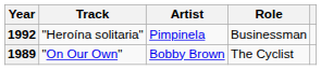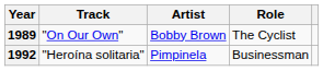 <table class="wikitable plainrowheaders">
 <tr>
 <th>Year</th>
 <th>Track</th>
 <th>Artist</th>
 <th>Role</th>
 <th></th>
 </tr>
 <tr>
+<th scope="row">1989</th>
+<td>"<a href='#'>On Our Own</a>"</td>
+<td><a href='#'>Bobby Brown</a></td>
+<td>The Cyclist</td>
+<td style="text-align:center;"></td>
+</tr>
+<tr>
 <th scope="row">1992</th>
 <td>"Heroína solitaria"</td>
 <td><a href='#'>Pimpinela</a></td>
 <td>Businessman</td>
 <td style="text-align:center;"></td>
 </tr>
-<tr>
-<th scope="row">1989</th>
-<td>"<a href='#'>On Our Own</a>"</td>
-<td><a href='#'>Bobby Brown</a></td>
-<td>The Cyclist</td>
-<td style="text-align:center;"></td>
-</tr>
 </table>
